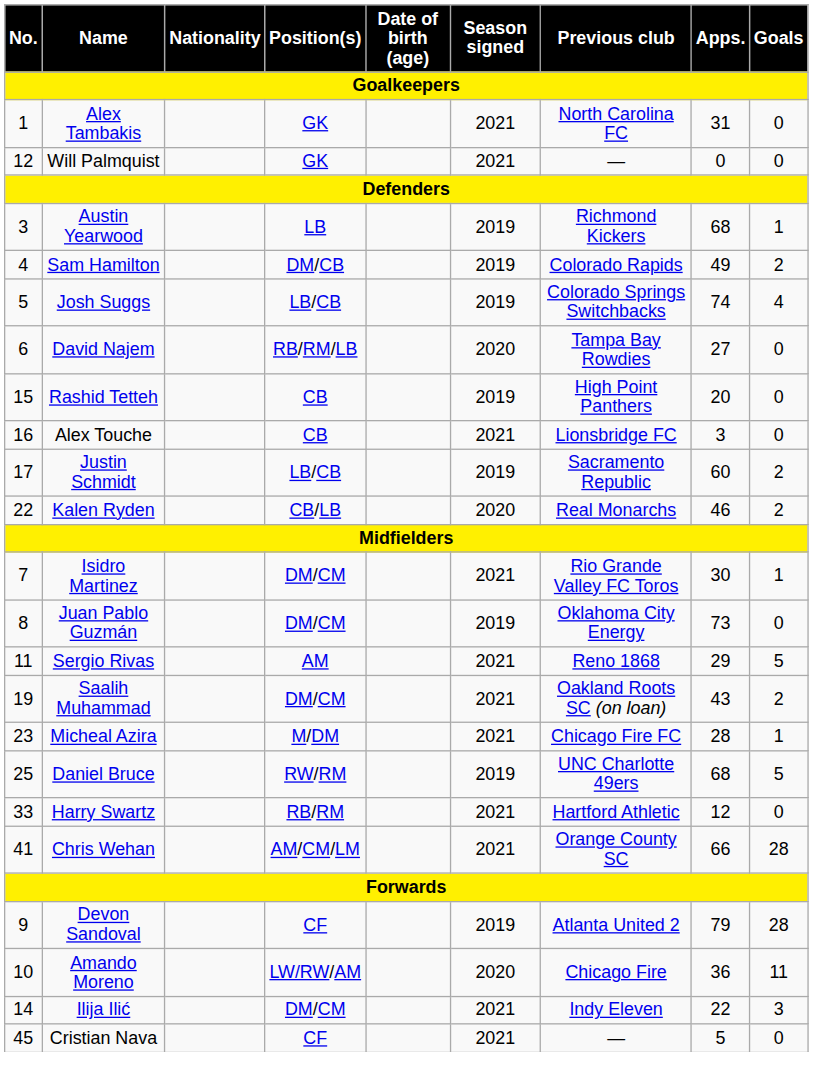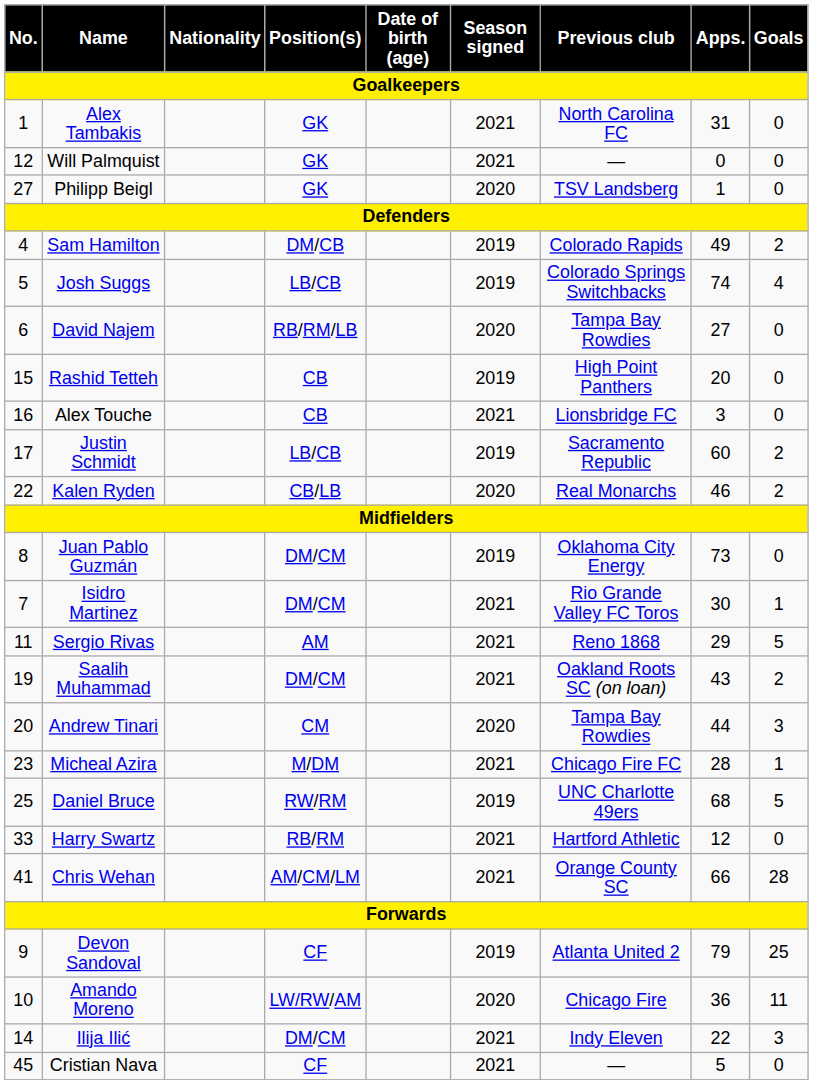 <table class="wikitable" style="text-align:center; font-size:86%; width:70%;">
 <tr>
 <th style="background:#000; color:white; text-align:center;">No.</th>
 <th style="background:#000; color:white; text-align:center;">Name</th>
 <th style="background:#000; color:white; text-align:center;">Nationality</th>
 <th style="background:#000; color:white; text-align:center;">Position(s)</th>
 <th style="background:#000; color:white; text-align:center;">Date of birth (age)</th>
 <th style="background:#000; color:white; text-align:center;">Season signed</th>
 <th style="background:#000; color:white; text-align:center;">Previous club</th>
 <th style="background:#000; color:white; text-align:center;">Apps. </th>
 <th style="background:#000; color:white; text-align:center;">Goals </th>
 </tr>
 <tr>
 <th colspan=9 style="background:#FFF000; color:black; text-align:center;">Goalkeepers</th>
 </tr>
 <tr>
 <td>1</td>
 <td><a href='#'>Alex Tambakis</a></td>
 <td></td>
 <td><a href='#'>GK</a></td>
 <td></td>
 <td>2021</td>
 <td> <a href='#'>North Carolina FC</a></td>
 <td>31</td>
 <td>0</td>
 </tr>
 <tr>
 <td>12</td>
 <td>Will Palmquist</td>
 <td></td>
 <td><a href='#'>GK</a></td>
 <td></td>
 <td>2021</td>
 <td>—</td>
 <td>0</td>
 <td>0</td>
 </tr>
 <tr>
-<th colspan=9 style="background:#FFF000; color:black; text-align:center;">Defenders</th>
+<td>27</td>
+<td>Philipp Beigl</td>
+<td></td>
+<td><a href='#'>GK</a></td>
+<td></td>
+<td>2020</td>
+<td> <a href='#'>TSV Landsberg</a></td>
+<td>1</td>
+<td>0</td>
 </tr>
 <tr>
-<td>3</td>
-<td><a href='#'>Austin Yearwood</a></td>
-<td></td>
-<td><a href='#'>LB</a></td>
-<td></td>
-<td>2019</td>
-<td> <a href='#'>Richmond Kickers</a></td>
-<td>68</td>
-<td>1</td>
+<th colspan=9 style="background:#FFF000; color:black; text-align:center;">Defenders</th>
 </tr>
 <tr>
 <td>4</td>
 <td><a href='#'>Sam Hamilton</a></td>
 <td></td>
 <td><a href='#'>DM</a>/<a href='#'>CB</a></td>
 <td></td>
 <td>2019</td>
 <td> <a href='#'>Colorado Rapids</a></td>
 <td>49</td>
 <td>2</td>
 </tr>
 <tr>
 <td>5</td>
 <td><a href='#'>Josh Suggs</a></td>
 <td></td>
 <td><a href='#'>LB</a>/<a href='#'>CB</a></td>
 <td></td>
 <td>2019</td>
 <td> <a href='#'>Colorado Springs Switchbacks</a></td>
 <td>74</td>
 <td>4</td>
 </tr>
 <tr>
 <td>6</td>
 <td><a href='#'>David Najem</a></td>
 <td></td>
 <td><a href='#'>RB</a>/<a href='#'>RM</a>/<a href='#'>LB</a></td>
 <td></td>
 <td>2020</td>
 <td> <a href='#'>Tampa Bay Rowdies</a></td>
 <td>27</td>
 <td>0</td>
 </tr>
 <tr>
 <td>15</td>
 <td><a href='#'>Rashid Tetteh</a></td>
 <td></td>
 <td><a href='#'>CB</a></td>
 <td></td>
 <td>2019</td>
 <td> <a href='#'>High Point Panthers</a></td>
 <td>20</td>
 <td>0</td>
 </tr>
 <tr>
 <td>16</td>
 <td>Alex Touche</td>
 <td></td>
 <td><a href='#'>CB</a></td>
 <td></td>
 <td>2021</td>
 <td> <a href='#'>Lionsbridge FC</a></td>
 <td>3</td>
 <td>0</td>
 </tr>
 <tr>
 <td>17</td>
 <td><a href='#'>Justin Schmidt</a></td>
 <td></td>
 <td><a href='#'>LB</a>/<a href='#'>CB</a></td>
 <td></td>
 <td>2019</td>
 <td> <a href='#'>Sacramento Republic</a></td>
 <td>60</td>
 <td>2</td>
 </tr>
 <tr>
 <td>22</td>
 <td><a href='#'>Kalen Ryden</a></td>
 <td></td>
 <td><a href='#'>CB</a>/<a href='#'>LB</a></td>
 <td></td>
 <td>2020</td>
 <td> <a href='#'>Real Monarchs</a></td>
 <td>46</td>
 <td>2</td>
 </tr>
 <tr>
 <th colspan=9 style="background:#FFF000; color:black; text-align:center;">Midfielders</th>
 </tr>
 <tr>
+<td>8</td>
+<td><a href='#'>Juan Pablo Guzmán</a></td>
+<td></td>
+<td><a href='#'>DM</a>/<a href='#'>CM</a></td>
+<td></td>
+<td>2019</td>
+<td> <a href='#'>Oklahoma City Energy</a></td>
+<td>73</td>
+<td>0</td>
+</tr>
+<tr>
 <td>7</td>
 <td><a href='#'>Isidro Martinez</a></td>
 <td></td>
 <td><a href='#'>DM</a>/<a href='#'>CM</a></td>
 <td></td>
 <td>2021</td>
 <td> <a href='#'>Rio Grande Valley FC Toros</a></td>
 <td>30</td>
 <td>1</td>
-</tr>
-<tr>
-<td>8</td>
-<td><a href='#'>Juan Pablo Guzmán</a></td>
-<td></td>
-<td><a href='#'>DM</a>/<a href='#'>CM</a></td>
-<td></td>
-<td>2019</td>
-<td> <a href='#'>Oklahoma City Energy</a></td>
-<td>73</td>
-<td>0</td>
 </tr>
 <tr>
 <td>11</td>
 <td><a href='#'>Sergio Rivas</a></td>
 <td></td>
 <td><a href='#'>AM</a></td>
 <td></td>
 <td>2021</td>
 <td> <a href='#'>Reno 1868</a></td>
 <td>29</td>
 <td>5</td>
 </tr>
 <tr>
 <td>19</td>
 <td><a href='#'>Saalih Muhammad</a></td>
 <td></td>
 <td><a href='#'>DM</a>/<a href='#'>CM</a></td>
 <td></td>
 <td>2021</td>
 <td> <a href='#'>Oakland Roots SC</a> <em>(on loan)</em></td>
 <td>43</td>
 <td>2</td>
+</tr>
+<tr>
+<td>20</td>
+<td><a href='#'>Andrew Tinari</a></td>
+<td></td>
+<td><a href='#'>CM</a></td>
+<td></td>
+<td>2020</td>
+<td> <a href='#'>Tampa Bay Rowdies</a></td>
+<td>44</td>
+<td>3</td>
 </tr>
 <tr>
 <td>23</td>
 <td><a href='#'>Micheal Azira</a></td>
 <td></td>
 <td><a href='#'>M</a>/<a href='#'>DM</a></td>
 <td></td>
 <td>2021</td>
 <td> <a href='#'>Chicago Fire FC</a></td>
 <td>28</td>
 <td>1</td>
 </tr>
 <tr>
 <td>25</td>
 <td><a href='#'>Daniel Bruce</a></td>
 <td></td>
 <td><a href='#'>RW</a>/<a href='#'>RM</a></td>
 <td></td>
 <td>2019</td>
 <td> <a href='#'>UNC Charlotte 49ers</a></td>
 <td>68</td>
 <td>5</td>
 </tr>
 <tr>
 <td>33</td>
 <td><a href='#'>Harry Swartz</a></td>
 <td></td>
 <td><a href='#'>RB</a>/<a href='#'>RM</a></td>
 <td></td>
 <td>2021</td>
 <td> <a href='#'>Hartford Athletic</a></td>
 <td>12</td>
 <td>0</td>
 </tr>
 <tr>
 <td>41</td>
 <td><a href='#'>Chris Wehan</a></td>
 <td></td>
 <td><a href='#'>AM</a>/<a href='#'>CM</a>/<a href='#'>LM</a></td>
 <td></td>
 <td>2021</td>
 <td> <a href='#'>Orange County SC</a></td>
 <td>66</td>
 <td>28</td>
 </tr>
 <tr>
 <th colspan=9 style="background:#FFF000; color:black; text-align:center;">Forwards</th>
 </tr>
 <tr>
 <td>9</td>
 <td><a href='#'>Devon Sandoval</a></td>
 <td></td>
 <td><a href='#'>CF</a></td>
 <td></td>
 <td>2019</td>
 <td> <a href='#'>Atlanta United 2</a></td>
 <td>79</td>
-<td>28</td>
+<td>25</td>
 </tr>
 <tr>
 <td>10</td>
 <td><a href='#'>Amando Moreno</a></td>
 <td></td>
 <td><a href='#'>LW/RW</a>/<a href='#'>AM</a></td>
 <td></td>
 <td>2020</td>
 <td> <a href='#'>Chicago Fire</a></td>
 <td>36</td>
 <td>11</td>
 </tr>
 <tr>
 <td>14</td>
 <td><a href='#'>Ilija Ilić</a></td>
 <td></td>
 <td><a href='#'>DM</a>/<a href='#'>CM</a></td>
 <td></td>
 <td>2021</td>
 <td> <a href='#'>Indy Eleven</a></td>
 <td>22</td>
 <td>3</td>
 </tr>
 <tr>
 <td>45</td>
 <td>Cristian Nava</td>
 <td></td>
 <td><a href='#'>CF</a></td>
 <td></td>
 <td>2021</td>
 <td>—</td>
 <td>5</td>
 <td>0</td>
 </tr>
 </table>
